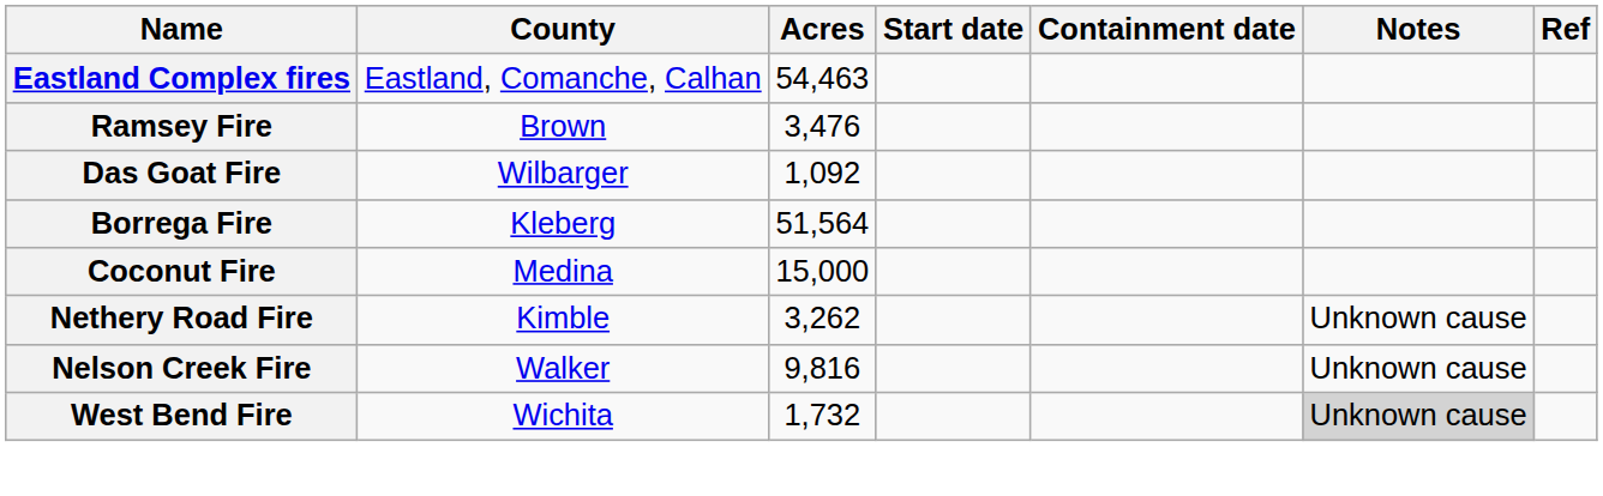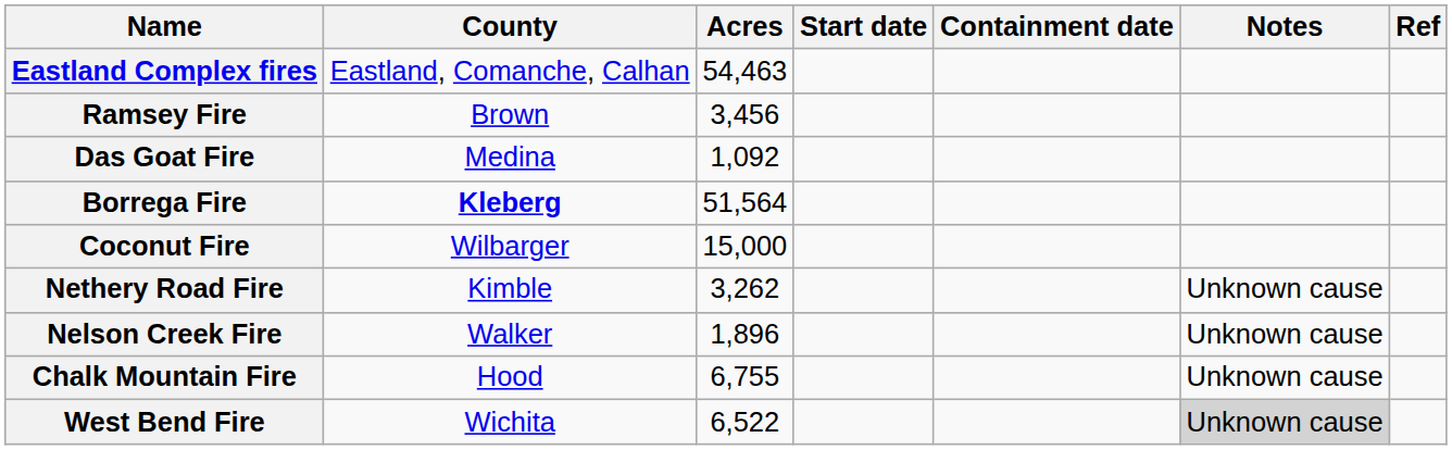 <table class="wikitable sortable plainrowheaders mw-collapsible" style="text-align:center;">
 <tr>
 <th scope="col">Name</th>
 <th scope="col">County </th>
 <th scope="col">Acres</th>
 <th scope="col">Start date</th>
 <th scope="col">Containment date</th>
 <th scope="col">Notes</th>
 <th>Ref</th>
 </tr>
 <tr>
 <th scope="row"><a href='#'>Eastland Complex fires</a></th>
 <td><a href='#'>Eastland</a>, <a href='#'>Comanche</a>, <a href='#'>Calhan</a></td>
 <td>54,463</td>
 <td></td>
 <td></td>
 <td></td>
 <td></td>
 </tr>
 <tr>
 <th scope="row">Ramsey Fire</th>
 <td><a href='#'>Brown</a></td>
-<td>3,476</td>
+<td>3,456</td>
 <td></td>
 <td></td>
 <td></td>
 <td></td>
 </tr>
 <tr>
 <th scope="row">Das Goat Fire</th>
-<td><a href='#'>Wilbarger</a></td>
+<td><a href='#'>Medina</a></td>
 <td>1,092</td>
 <td></td>
 <td></td>
 <td></td>
 <td></td>
 </tr>
 <tr>
 <th scope="row">Borrega Fire</th>
-<td><a href='#'>Kleberg</a></td>
+<td><strong><a href='#'>Kleberg</a></strong></td>
 <td>51,564</td>
 <td></td>
 <td></td>
 <td></td>
 <td></td>
 </tr>
 <tr>
 <th scope="row">Coconut Fire</th>
-<td><a href='#'>Medina</a></td>
+<td><a href='#'>Wilbarger</a></td>
 <td>15,000</td>
 <td></td>
 <td></td>
 <td></td>
 <td></td>
 </tr>
 <tr>
 <th scope="row">Nethery Road Fire</th>
 <td><a href='#'>Kimble</a></td>
 <td>3,262</td>
 <td></td>
 <td></td>
 <td>Unknown cause</td>
 <td></td>
 </tr>
 <tr>
 <th scope="row">Nelson Creek Fire</th>
 <td><a href='#'>Walker</a></td>
-<td>9,816</td>
+<td>1,896</td>
+<td></td>
+<td></td>
+<td>Unknown cause</td>
+<td></td>
+</tr>
+<tr>
+<th scope="row">Chalk Mountain Fire</th>
+<td><a href='#'>Hood</a></td>
+<td>6,755</td>
 <td></td>
 <td></td>
 <td>Unknown cause</td>
 <td></td>
 </tr>
 <tr>
 <th scope="row">West Bend Fire</th>
 <td><a href='#'>Wichita</a></td>
-<td>1,732</td>
+<td>6,522</td>
 <td></td>
 <td></td>
 <td style="background: lightgrey;">Unknown cause</td>
 <td></td>
 </tr>
 </table>
